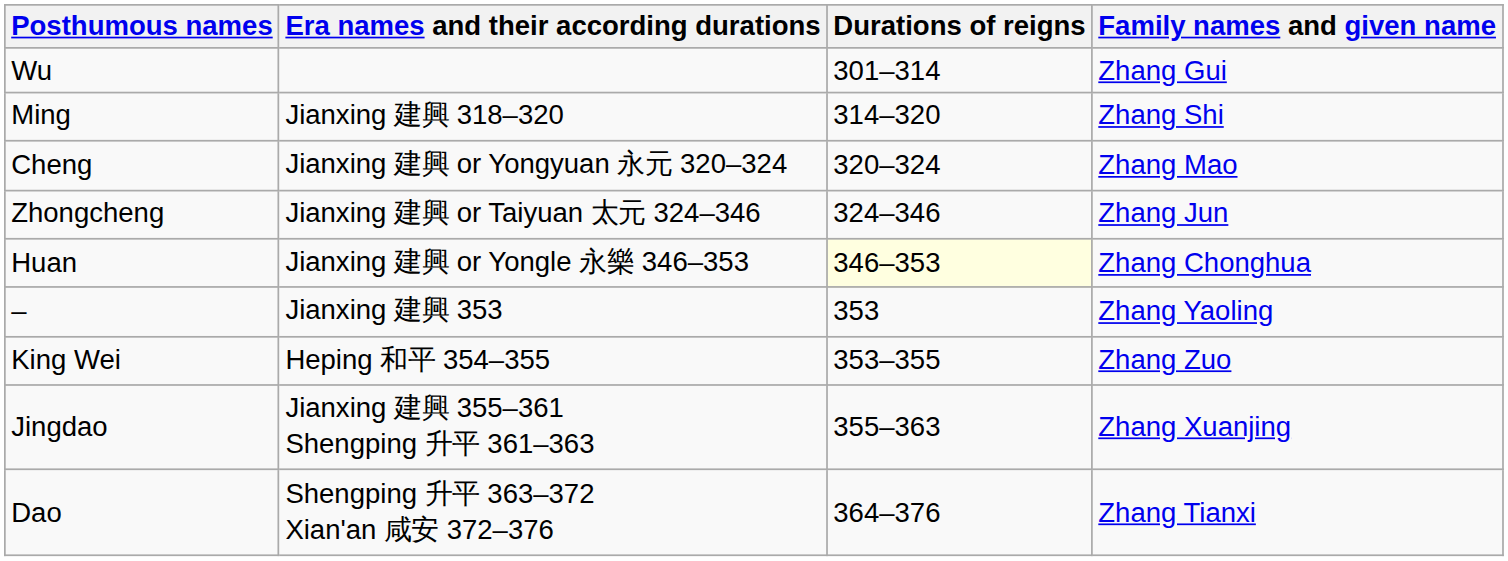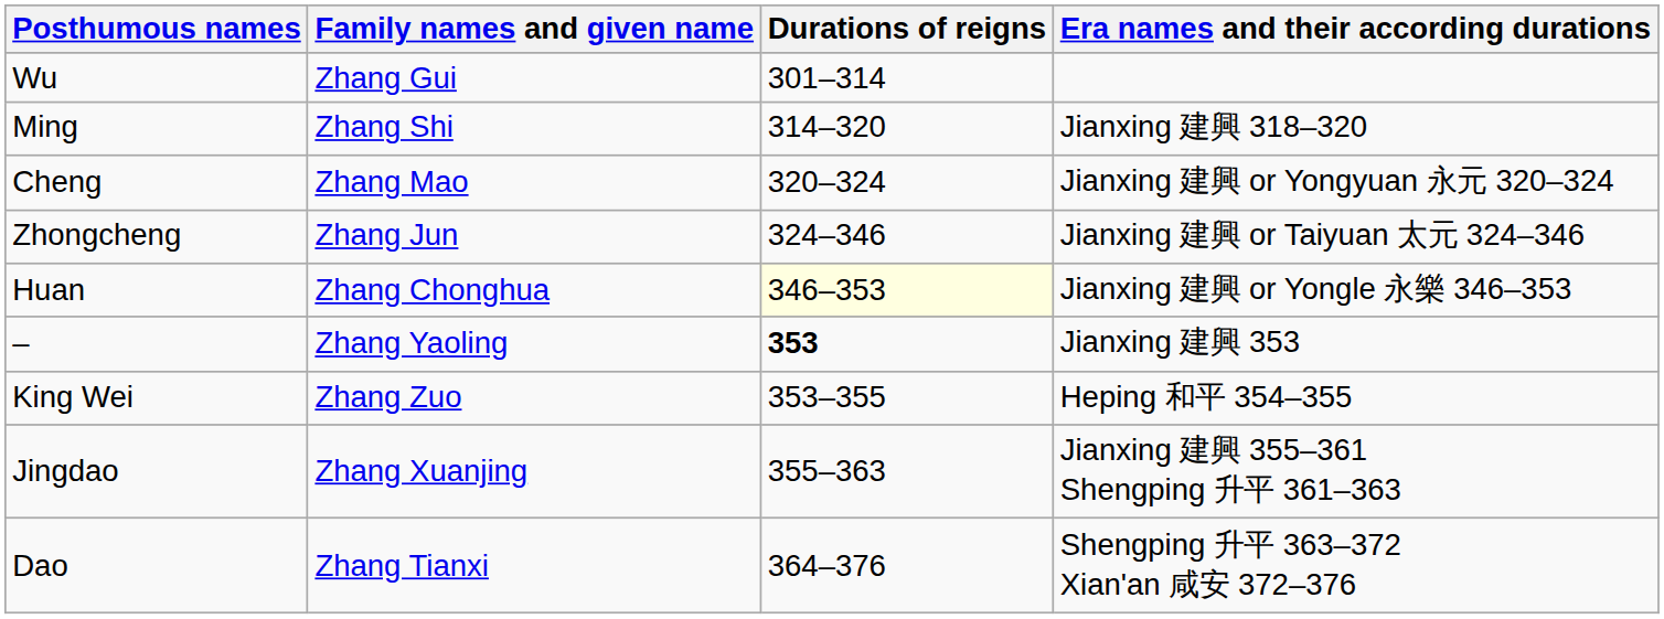 <table class="wikitable">
 <tr>
 <th><a href='#'>Posthumous names</a></th>
+<th><a href='#'>Family names</a> and <a href='#'>given name</a></th>
+<th>Durations of reigns</th>
 <th><a href='#'>Era names</a> and their according durations</th>
-<th>Durations of reigns</th>
-<th><a href='#'>Family names</a> and <a href='#'>given name</a></th>
 </tr>
 <tr>
 <td>Wu</td>
+<td><a href='#'>Zhang Gui</a></td>
+<td>301–314</td>
 <td></td>
-<td>301–314</td>
-<td><a href='#'>Zhang Gui</a></td>
 </tr>
 <tr>
 <td>Ming</td>
+<td><a href='#'>Zhang Shi</a></td>
+<td>314–320</td>
 <td>Jianxing 建興 318–320</td>
-<td>314–320</td>
-<td><a href='#'>Zhang Shi</a></td>
 </tr>
 <tr>
 <td>Cheng</td>
+<td><a href='#'>Zhang Mao</a></td>
+<td>320–324</td>
 <td>Jianxing 建興 or Yongyuan 永元 320–324</td>
-<td>320–324</td>
-<td><a href='#'>Zhang Mao</a></td>
 </tr>
 <tr>
 <td>Zhongcheng</td>
+<td><a href='#'>Zhang Jun</a></td>
+<td>324–346</td>
 <td>Jianxing 建興 or Taiyuan 太元 324–346</td>
-<td>324–346</td>
-<td><a href='#'>Zhang Jun</a></td>
 </tr>
 <tr>
 <td>Huan</td>
+<td><a href='#'>Zhang Chonghua</a></td>
+<td style="background: lightyellow;">346–353</td>
 <td>Jianxing 建興 or Yongle 永樂 346–353</td>
-<td style="background: lightyellow;">346–353</td>
-<td><a href='#'>Zhang Chonghua</a></td>
 </tr>
 <tr>
 <td>–</td>
+<td><a href='#'>Zhang Yaoling</a></td>
+<td><strong>353</strong></td>
 <td>Jianxing 建興 353</td>
-<td>353</td>
-<td><a href='#'>Zhang Yaoling</a></td>
 </tr>
 <tr>
 <td>King Wei</td>
+<td><a href='#'>Zhang Zuo</a></td>
+<td>353–355</td>
 <td>Heping 和平 354–355</td>
-<td>353–355</td>
-<td><a href='#'>Zhang Zuo</a></td>
 </tr>
 <tr>
 <td>Jingdao</td>
+<td><a href='#'>Zhang Xuanjing</a></td>
+<td>355–363</td>
 <td>Jianxing 建興 355–361<br>Shengping 升平 361–363</td>
-<td>355–363</td>
-<td><a href='#'>Zhang Xuanjing</a></td>
 </tr>
 <tr>
 <td>Dao</td>
+<td><a href='#'>Zhang Tianxi</a></td>
+<td>364–376</td>
 <td>Shengping 升平 363–372<br>Xian'an 咸安 372–376</td>
-<td>364–376</td>
-<td><a href='#'>Zhang Tianxi</a></td>
 </tr>
 </table>
